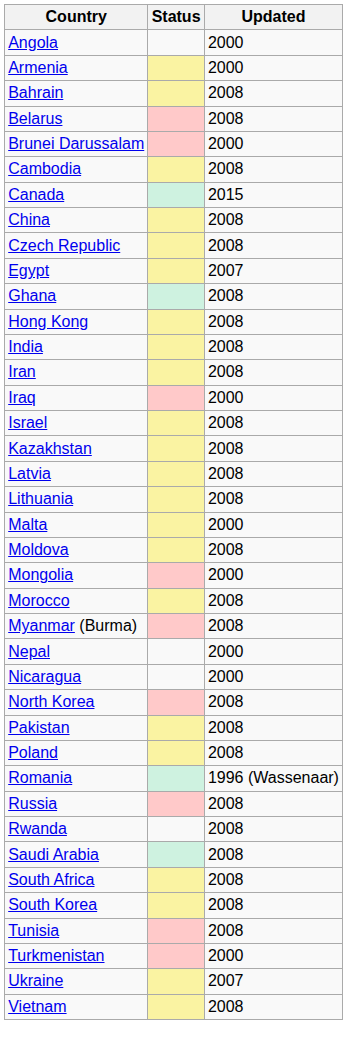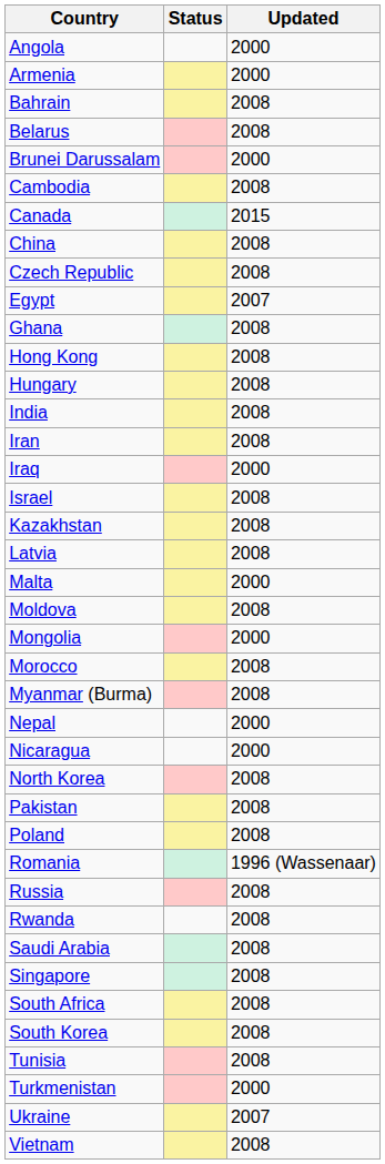 <table class="wikitable sortable">
 <tr>
 <th>Country</th>
 <th>Status</th>
 <th>Updated</th>
 </tr>
 <tr>
 <td><a href='#'>Angola</a></td>
 <td></td>
 <td>2000</td>
 </tr>
 <tr>
 <td><a href='#'>Armenia</a></td>
 <td style="background-color:#faf3a2"></td>
 <td>2000</td>
 </tr>
 <tr>
 <td><a href='#'>Bahrain</a></td>
 <td style="background-color:#faf3a2"></td>
 <td>2008</td>
 </tr>
 <tr>
 <td><a href='#'>Belarus</a></td>
 <td style="background-color:#ffc9c9"></td>
 <td>2008</td>
 </tr>
 <tr>
 <td><a href='#'>Brunei Darussalam</a></td>
 <td style="background-color:#ffc9c9"></td>
 <td>2000</td>
 </tr>
 <tr>
 <td><a href='#'>Cambodia</a></td>
 <td style="background-color:#faf3a2"></td>
 <td>2008</td>
 </tr>
 <tr>
 <td><a href='#'>Canada</a></td>
 <td style="background-color:#cef2e0;"></td>
 <td>2015</td>
 </tr>
 <tr>
 <td><a href='#'>China</a></td>
 <td style="background-color:#faf3a2"></td>
 <td>2008</td>
 </tr>
 <tr>
 <td><a href='#'>Czech Republic</a></td>
 <td style="background-color:#faf3a2"></td>
 <td>2008</td>
 </tr>
 <tr>
 <td><a href='#'>Egypt</a></td>
 <td style="background-color:#faf3a2"></td>
 <td>2007</td>
 </tr>
 <tr>
 <td><a href='#'>Ghana</a></td>
 <td style="background-color:#cef2e0;"></td>
 <td>2008</td>
 </tr>
 <tr>
 <td><a href='#'>Hong Kong</a></td>
 <td style="background-color:#faf3a2"></td>
 <td>2008</td>
 </tr>
 <tr>
+<td><a href='#'>Hungary</a></td>
+<td style="background-color:#faf3a2"></td>
+<td>2008</td>
+</tr>
+<tr>
 <td><a href='#'>India</a></td>
 <td style="background-color:#faf3a2"></td>
 <td>2008</td>
 </tr>
 <tr>
 <td><a href='#'>Iran</a></td>
 <td style="background-color:#faf3a2"></td>
 <td>2008</td>
 </tr>
 <tr>
 <td><a href='#'>Iraq</a></td>
 <td style="background-color:#ffc9c9"></td>
 <td>2000</td>
 </tr>
 <tr>
 <td><a href='#'>Israel</a></td>
 <td style="background-color:#faf3a2"></td>
 <td>2008</td>
 </tr>
 <tr>
 <td><a href='#'>Kazakhstan</a></td>
 <td style="background-color:#faf3a2"></td>
 <td>2008</td>
 </tr>
 <tr>
 <td><a href='#'>Latvia</a></td>
-<td style="background-color:#faf3a2"></td>
-<td>2008</td>
-</tr>
-<tr>
-<td><a href='#'>Lithuania</a></td>
 <td style="background-color:#faf3a2"></td>
 <td>2008</td>
 </tr>
 <tr>
 <td><a href='#'>Malta</a></td>
 <td style="background-color:#faf3a2"></td>
 <td>2000</td>
 </tr>
 <tr>
 <td><a href='#'>Moldova</a></td>
 <td style="background-color:#faf3a2"></td>
 <td>2008</td>
 </tr>
 <tr>
 <td><a href='#'>Mongolia</a></td>
 <td style="background-color:#ffc9c9"></td>
 <td>2000</td>
 </tr>
 <tr>
 <td><a href='#'>Morocco</a></td>
 <td style="background-color:#faf3a2"></td>
 <td>2008</td>
 </tr>
 <tr>
 <td><a href='#'>Myanmar</a> (Burma)</td>
 <td style="background-color:#ffc9c9"></td>
 <td>2008</td>
 </tr>
 <tr>
 <td><a href='#'>Nepal</a></td>
 <td></td>
 <td>2000</td>
 </tr>
 <tr>
 <td><a href='#'>Nicaragua</a></td>
 <td></td>
 <td>2000</td>
 </tr>
 <tr>
 <td><a href='#'>North Korea</a></td>
 <td style="background-color:#ffc9c9"></td>
 <td>2008</td>
 </tr>
 <tr>
 <td><a href='#'>Pakistan</a></td>
 <td style="background-color:#faf3a2"></td>
 <td>2008</td>
 </tr>
 <tr>
 <td><a href='#'>Poland</a></td>
 <td style="background-color:#faf3a2"></td>
 <td>2008</td>
 </tr>
 <tr>
 <td><a href='#'>Romania</a></td>
 <td style="background-color:#cef2e0"></td>
 <td>1996 (Wassenaar)</td>
 </tr>
 <tr>
 <td><a href='#'>Russia</a></td>
 <td style="background-color:#ffc9c9"></td>
 <td>2008</td>
 </tr>
 <tr>
 <td><a href='#'>Rwanda</a></td>
 <td></td>
 <td>2008</td>
 </tr>
 <tr>
 <td><a href='#'>Saudi Arabia</a></td>
 <td style="background-color:#cef2e0;"></td>
 <td>2008</td>
 </tr>
 <tr>
+<td><a href='#'>Singapore</a></td>
+<td style="background-color:#cef2e0;"></td>
+<td>2008</td>
+</tr>
+<tr>
 <td><a href='#'>South Africa</a></td>
 <td style="background-color:#faf3a2"></td>
 <td>2008</td>
 </tr>
 <tr>
 <td><a href='#'>South Korea</a></td>
 <td style="background-color:#faf3a2"></td>
 <td>2008</td>
 </tr>
 <tr>
 <td><a href='#'>Tunisia</a></td>
 <td style="background-color:#ffc9c9"></td>
 <td>2008</td>
 </tr>
 <tr>
 <td><a href='#'>Turkmenistan</a></td>
 <td style="background-color:#ffc9c9"></td>
 <td>2000</td>
 </tr>
 <tr>
 <td><a href='#'>Ukraine</a></td>
 <td style="background-color:#faf3a2"></td>
 <td>2007</td>
 </tr>
 <tr>
 <td><a href='#'>Vietnam</a></td>
 <td style="background-color:#faf3a2"></td>
 <td>2008</td>
 </tr>
 <tr>
 </tr>
 </table>
